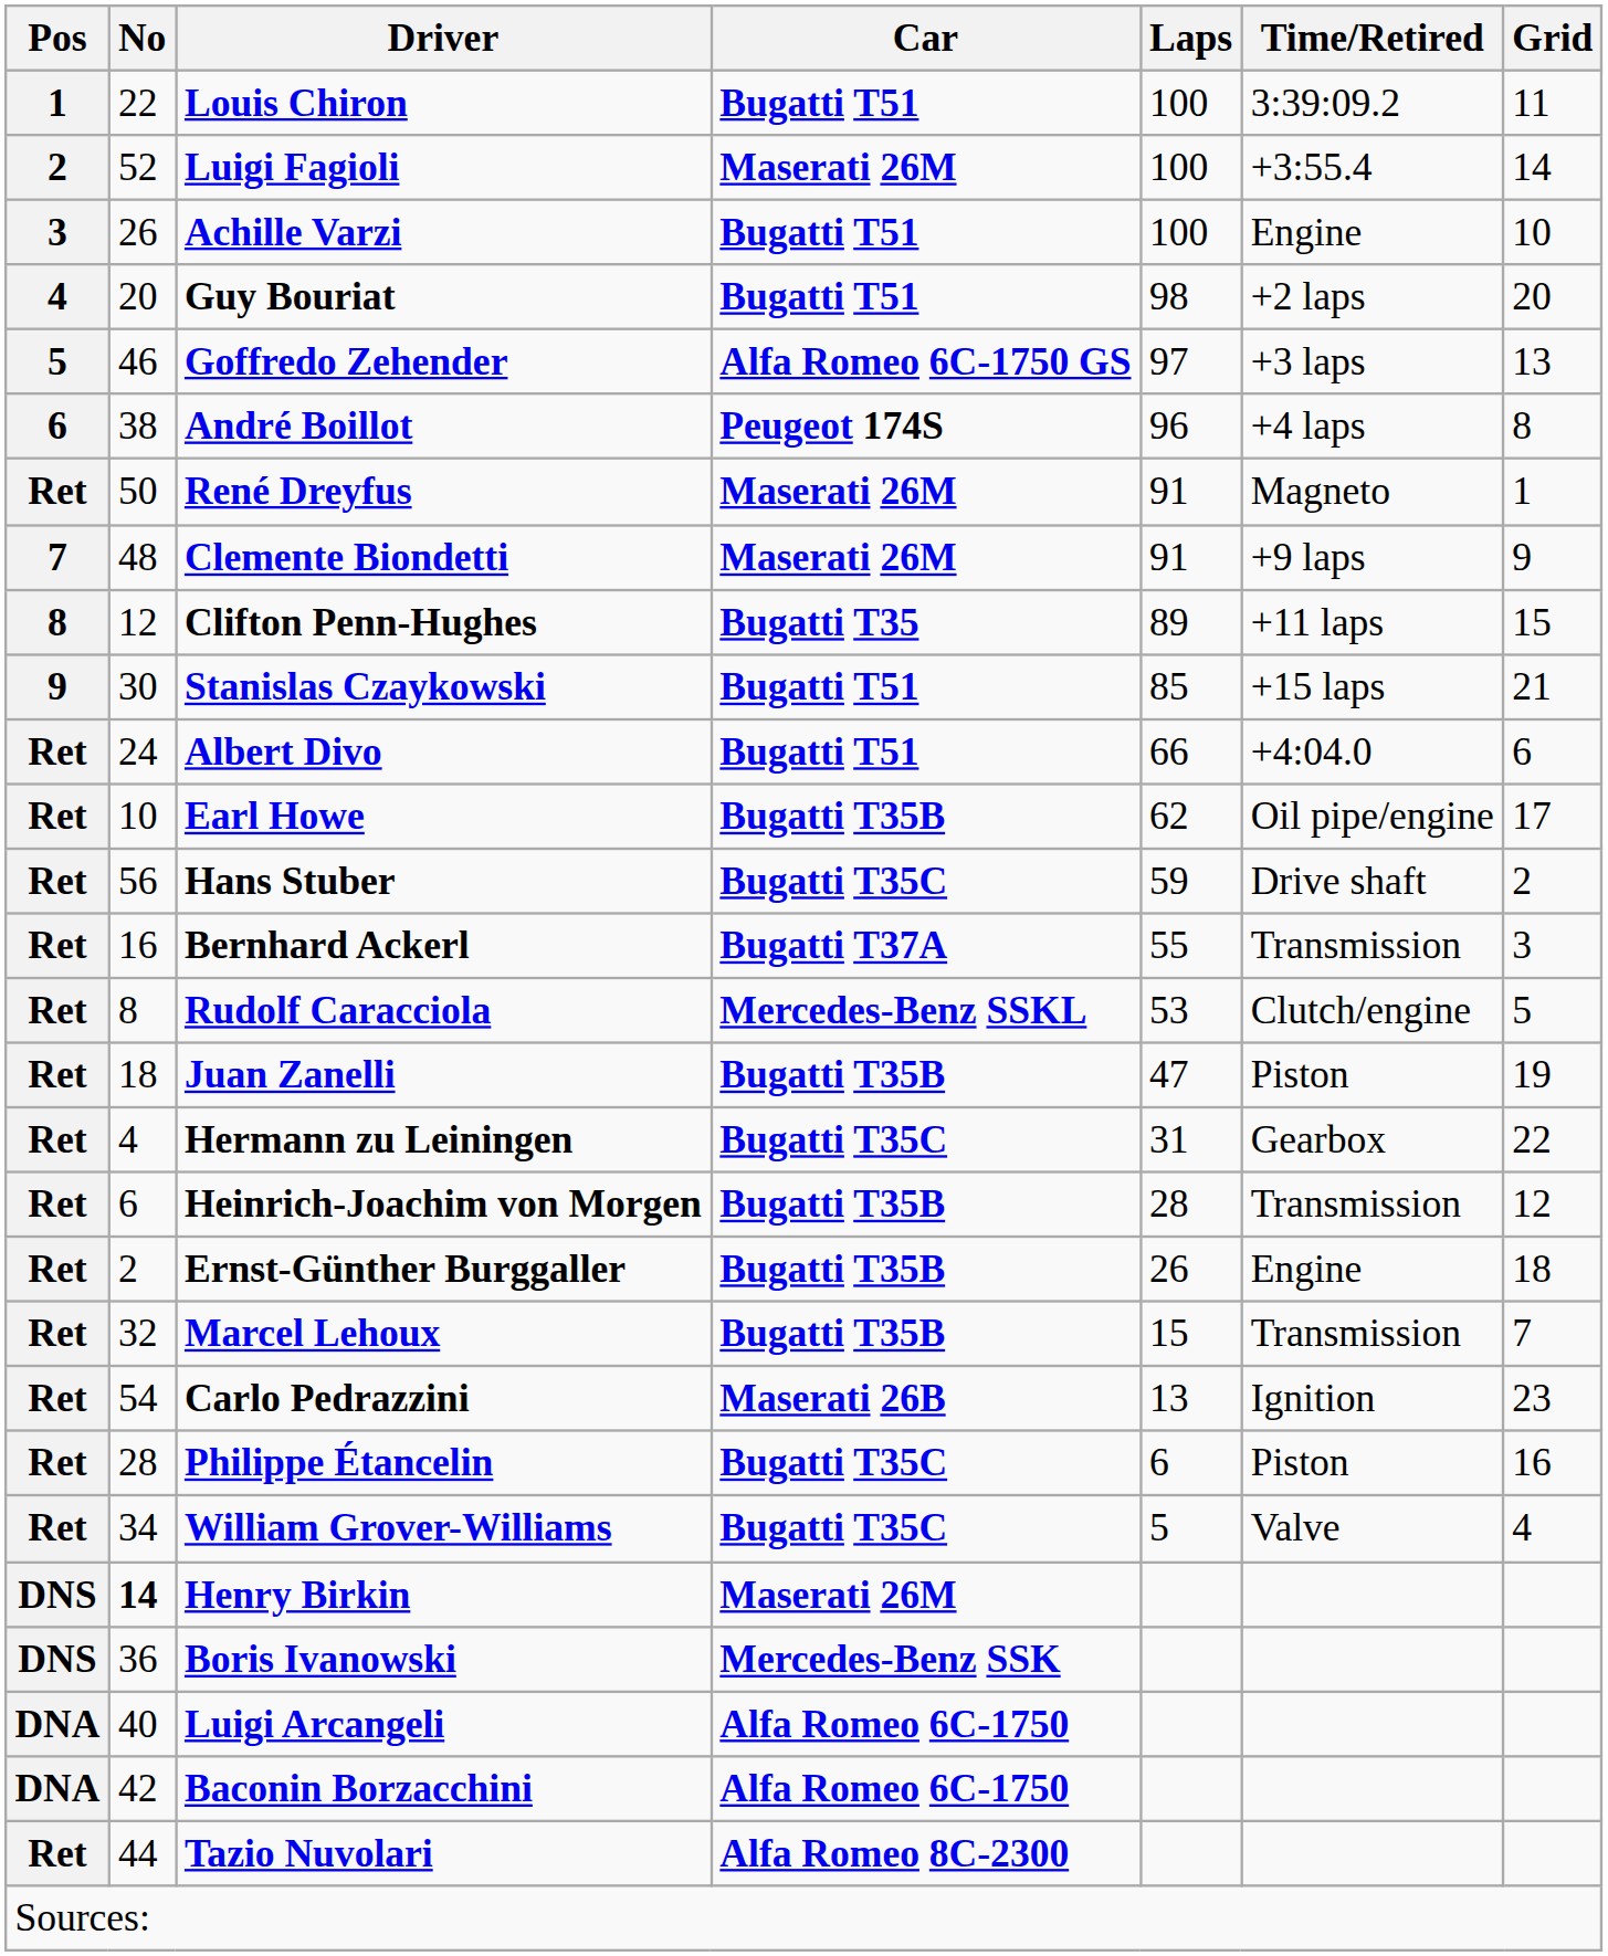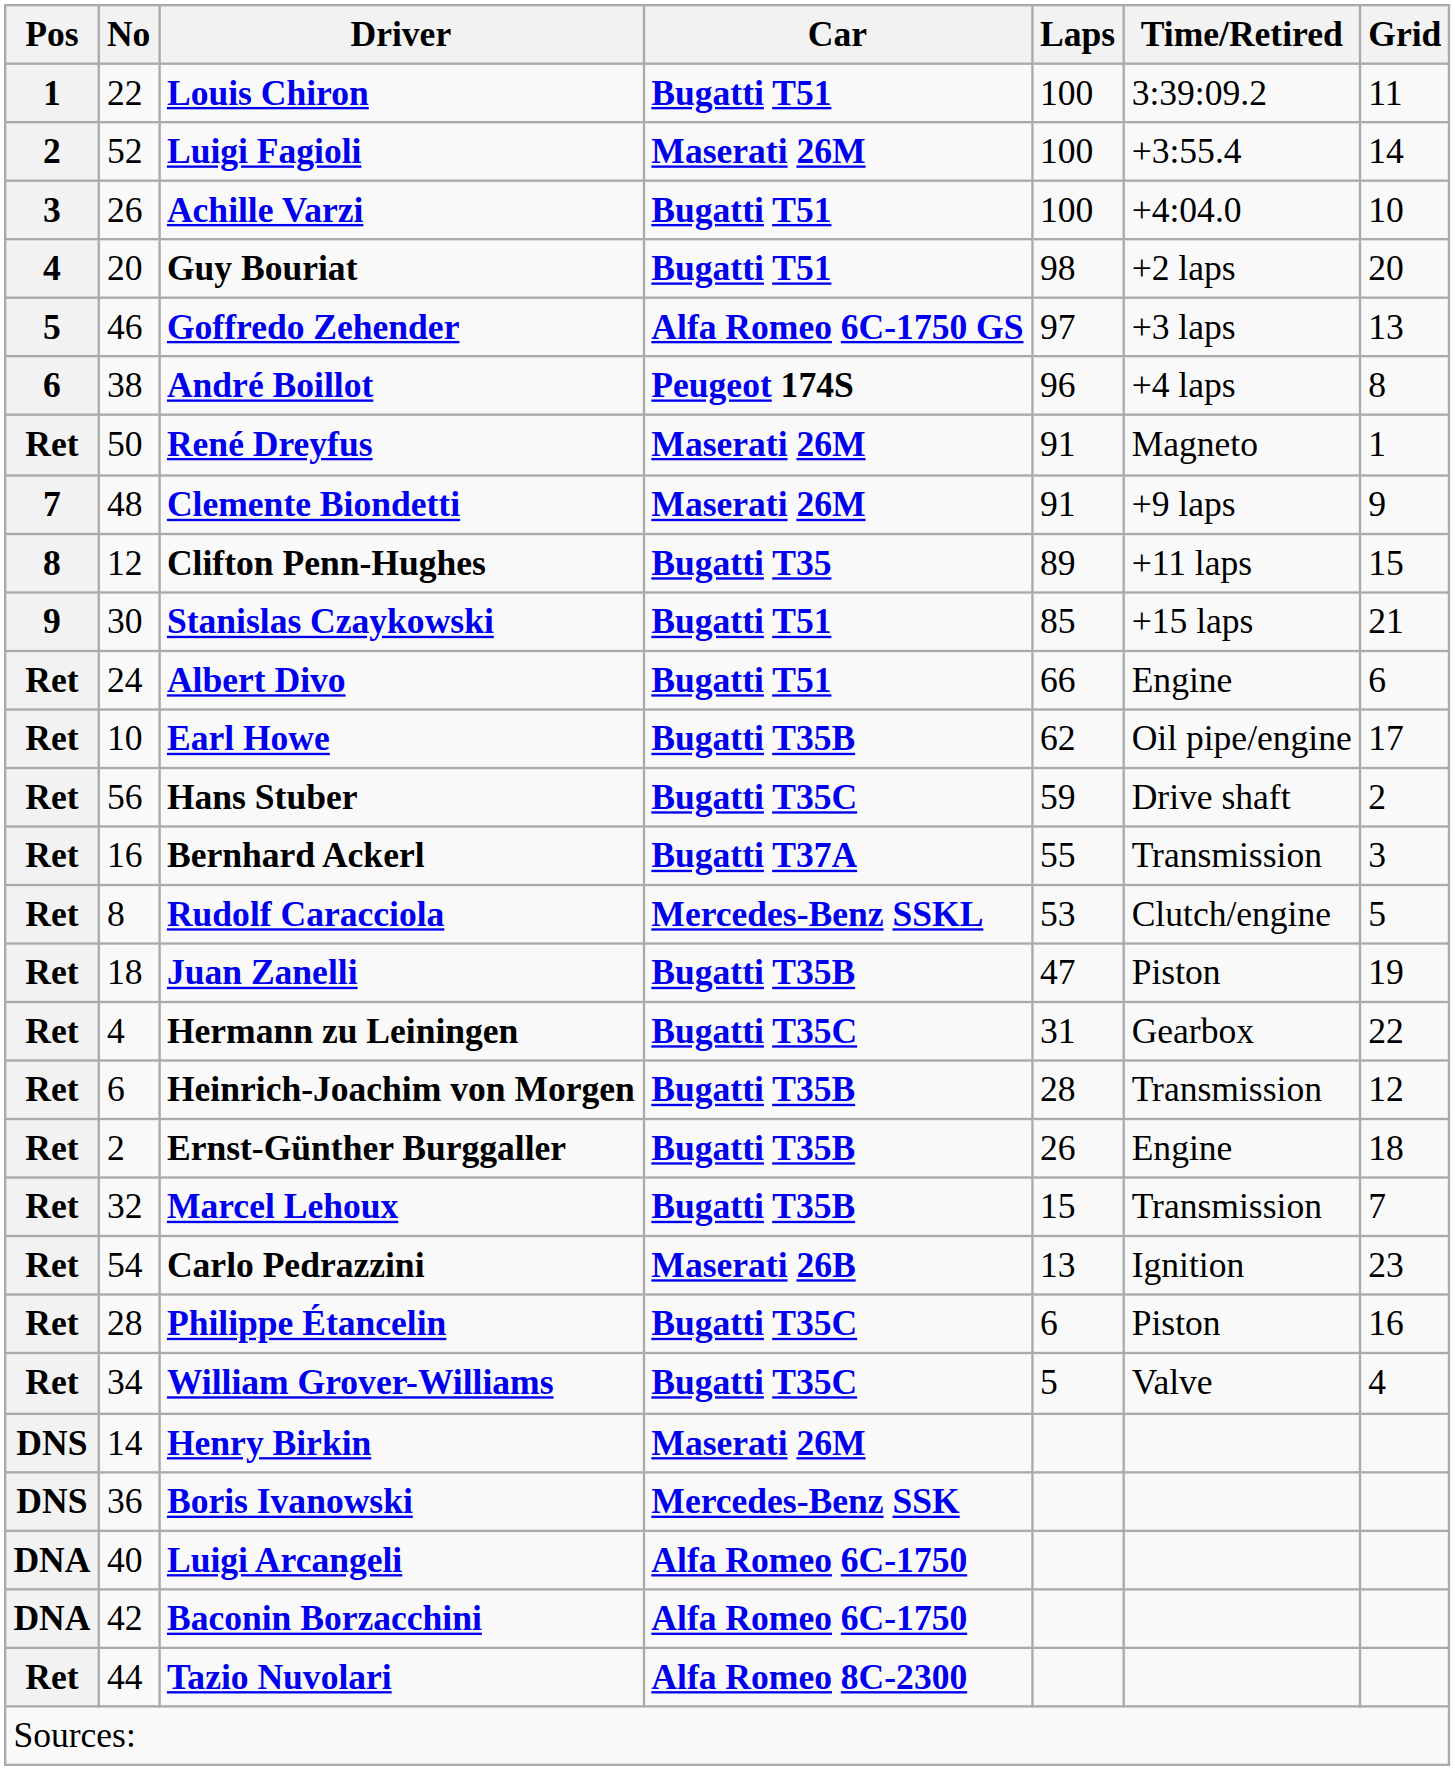 <table class="wikitable" style="font-size: 95%;">
 <tr>
 <th>Pos</th>
 <th>No</th>
 <th>Driver</th>
 <th>Car</th>
 <th>Laps</th>
 <th>Time/Retired</th>
 <th>Grid</th>
 </tr>
 <tr>
 <th>1</th>
 <td>22</td>
 <td> <strong><a href='#'>Louis Chiron</a></strong></td>
 <td><strong><a href='#'>Bugatti</a> <a href='#'>T51</a></strong></td>
 <td>100</td>
 <td>3:39:09.2</td>
 <td>11</td>
 </tr>
 <tr>
 <th>2</th>
 <td>52</td>
 <td> <strong><a href='#'>Luigi Fagioli</a></strong></td>
 <td><strong><a href='#'>Maserati</a> <a href='#'>26M</a></strong></td>
 <td>100</td>
 <td>+3:55.4</td>
 <td>14</td>
 </tr>
 <tr>
 <th>3</th>
 <td>26</td>
 <td> <strong><a href='#'>Achille Varzi</a></strong></td>
 <td><strong><a href='#'>Bugatti</a> <a href='#'>T51</a></strong></td>
 <td>100</td>
-<td>Engine</td>
+<td>+4:04.0</td>
 <td>10</td>
 </tr>
 <tr>
 <th>4</th>
 <td>20</td>
 <td> <strong>Guy Bouriat</strong></td>
 <td><strong><a href='#'>Bugatti</a> <a href='#'>T51</a></strong></td>
 <td>98</td>
 <td>+2 laps</td>
 <td>20</td>
 </tr>
 <tr>
 <th>5</th>
 <td>46</td>
 <td> <strong><a href='#'>Goffredo Zehender</a></strong></td>
 <td><strong><a href='#'>Alfa Romeo</a> <a href='#'>6C-1750 GS</a></strong></td>
 <td>97</td>
 <td>+3 laps</td>
 <td>13</td>
 </tr>
 <tr>
 <th>6</th>
 <td>38</td>
 <td> <strong><a href='#'>André Boillot</a></strong></td>
 <td><strong><a href='#'>Peugeot</a> 174S</strong></td>
 <td>96</td>
 <td>+4 laps</td>
 <td>8</td>
 </tr>
 <tr>
 <th>Ret</th>
 <td>50</td>
 <td> <strong><a href='#'>René Dreyfus</a></strong></td>
 <td><strong><a href='#'>Maserati</a> <a href='#'>26M</a></strong></td>
 <td>91</td>
 <td>Magneto</td>
 <td>1</td>
 </tr>
 <tr>
 <th>7</th>
 <td>48</td>
 <td> <strong><a href='#'>Clemente Biondetti</a></strong></td>
 <td><strong><a href='#'>Maserati</a> <a href='#'>26M</a></strong></td>
 <td>91</td>
 <td>+9 laps</td>
 <td>9</td>
 </tr>
 <tr>
 <th>8</th>
 <td>12</td>
 <td> <strong>Clifton Penn-Hughes</strong></td>
 <td><strong><a href='#'>Bugatti</a> <a href='#'>T35</a></strong></td>
 <td>89</td>
 <td>+11 laps</td>
 <td>15</td>
 </tr>
 <tr>
 <th>9</th>
 <td>30</td>
 <td> <strong><a href='#'>Stanislas Czaykowski</a></strong></td>
 <td><strong><a href='#'>Bugatti</a> <a href='#'>T51</a></strong></td>
 <td>85</td>
 <td>+15 laps</td>
 <td>21</td>
 </tr>
 <tr>
 <th>Ret</th>
 <td>24</td>
 <td> <strong><a href='#'>Albert Divo</a></strong></td>
 <td><strong><a href='#'>Bugatti</a> <a href='#'>T51</a></strong></td>
 <td>66</td>
-<td>+4:04.0</td>
+<td>Engine</td>
 <td>6</td>
 </tr>
 <tr>
 <th>Ret</th>
 <td>10</td>
 <td> <strong><a href='#'>Earl Howe</a></strong></td>
 <td><strong><a href='#'>Bugatti</a> <a href='#'>T35B</a></strong></td>
 <td>62</td>
 <td>Oil pipe/engine</td>
 <td>17</td>
 </tr>
 <tr>
 <th>Ret</th>
 <td>56</td>
 <td> <strong>Hans Stuber</strong></td>
 <td><strong><a href='#'>Bugatti</a> <a href='#'>T35C</a></strong></td>
 <td>59</td>
 <td>Drive shaft</td>
 <td>2</td>
 </tr>
 <tr>
 <th>Ret</th>
 <td>16</td>
 <td> <strong>Bernhard Ackerl</strong></td>
 <td><strong><a href='#'>Bugatti</a> <a href='#'>T37A</a></strong></td>
 <td>55</td>
 <td>Transmission</td>
 <td>3</td>
 </tr>
 <tr>
 <th>Ret</th>
 <td>8</td>
 <td> <strong><a href='#'>Rudolf Caracciola</a></strong></td>
 <td><strong><a href='#'>Mercedes-Benz</a> <a href='#'>SSKL</a></strong></td>
 <td>53</td>
 <td>Clutch/engine</td>
 <td>5</td>
 </tr>
 <tr>
 <th>Ret</th>
 <td>18</td>
 <td> <strong><a href='#'>Juan Zanelli</a></strong></td>
 <td><strong><a href='#'>Bugatti</a> <a href='#'>T35B</a></strong></td>
 <td>47</td>
 <td>Piston</td>
 <td>19</td>
 </tr>
 <tr>
 <th>Ret</th>
 <td>4</td>
 <td> <strong>Hermann zu Leiningen</strong></td>
 <td><strong><a href='#'>Bugatti</a> <a href='#'>T35C</a></strong></td>
 <td>31</td>
 <td>Gearbox</td>
 <td>22</td>
 </tr>
 <tr>
 <th>Ret</th>
 <td>6</td>
 <td> <strong>Heinrich-Joachim von Morgen</strong></td>
 <td><strong><a href='#'>Bugatti</a> <a href='#'>T35B</a></strong></td>
 <td>28</td>
 <td>Transmission</td>
 <td>12</td>
 </tr>
 <tr>
 <th>Ret</th>
 <td>2</td>
 <td> <strong>Ernst-Günther Burggaller</strong></td>
 <td><strong><a href='#'>Bugatti</a> <a href='#'>T35B</a></strong></td>
 <td>26</td>
 <td>Engine</td>
 <td>18</td>
 </tr>
 <tr>
 <th>Ret</th>
 <td>32</td>
 <td> <strong><a href='#'>Marcel Lehoux</a></strong></td>
 <td><strong><a href='#'>Bugatti</a> <a href='#'>T35B</a></strong></td>
 <td>15</td>
 <td>Transmission</td>
 <td>7</td>
 </tr>
 <tr>
 <th>Ret</th>
 <td>54</td>
 <td> <strong>Carlo Pedrazzini</strong></td>
 <td><strong><a href='#'>Maserati</a> <a href='#'>26B</a></strong></td>
 <td>13</td>
 <td>Ignition</td>
 <td>23</td>
 </tr>
 <tr>
 <th>Ret</th>
 <td>28</td>
 <td> <strong><a href='#'>Philippe Étancelin</a></strong></td>
 <td><strong><a href='#'>Bugatti</a> <a href='#'>T35C</a></strong></td>
 <td>6</td>
 <td>Piston</td>
 <td>16</td>
 </tr>
 <tr>
 <th>Ret</th>
 <td>34</td>
 <td> <strong><a href='#'>William Grover-Williams</a></strong></td>
 <td><strong><a href='#'>Bugatti</a> <a href='#'>T35C</a></strong></td>
 <td>5</td>
 <td>Valve</td>
 <td>4</td>
 </tr>
 <tr>
 <th>DNS</th>
-<td><strong>14</strong></td>
+<td>14</td>
 <td> <strong><a href='#'>Henry Birkin</a></strong></td>
 <td><strong><a href='#'>Maserati</a> <a href='#'>26M</a></strong></td>
 <td></td>
 <td></td>
 <td></td>
 </tr>
 <tr>
 <th>DNS</th>
 <td>36</td>
 <td> <strong><a href='#'>Boris Ivanowski</a></strong></td>
 <td><strong><a href='#'>Mercedes-Benz</a> <a href='#'>SSK</a></strong></td>
 <td></td>
 <td></td>
 <td></td>
 </tr>
 <tr>
 <th>DNA</th>
 <td>40</td>
 <td> <strong><a href='#'>Luigi Arcangeli</a></strong></td>
 <td><strong><a href='#'>Alfa Romeo</a> <a href='#'>6C-1750</a></strong></td>
 <td></td>
 <td></td>
 <td></td>
 </tr>
 <tr>
 <th>DNA</th>
 <td>42</td>
 <td> <strong><a href='#'>Baconin Borzacchini</a></strong></td>
 <td><strong><a href='#'>Alfa Romeo</a> <a href='#'>6C-1750</a></strong></td>
 <td></td>
 <td></td>
 <td></td>
 </tr>
 <tr>
 <th>Ret</th>
 <td>44</td>
 <td> <strong><a href='#'>Tazio Nuvolari</a></strong></td>
 <td><strong><a href='#'>Alfa Romeo</a> <a href='#'>8C-2300</a></strong></td>
 <td></td>
 <td></td>
 <td></td>
 </tr>
 <tr>
 <td colspan=8>Sources:</td>
 </tr>
 </table>
